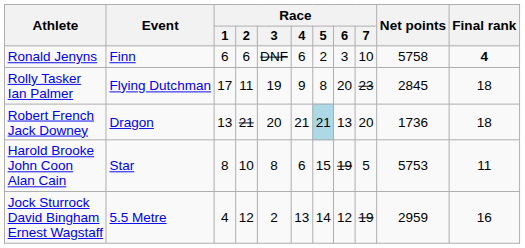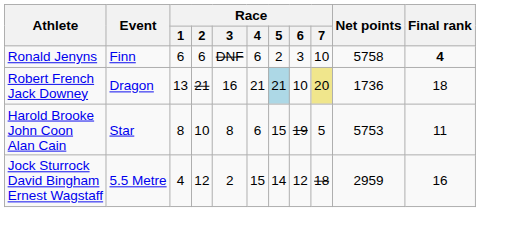 <table class="wikitable" style="font-size:90%">
 <tr>
 <th rowspan="2">Athlete</th>
 <th rowspan="2">Event</th>
 <th colspan=7>Race</th>
 <th rowspan=2>Net points</th>
 <th rowspan=2>Final rank</th>
 </tr>
 <tr style="font-size:95%">
 <th>1</th>
 <th>2</th>
 <th>3</th>
 <th>4</th>
 <th>5</th>
 <th>6</th>
 <th>7</th>
 </tr>
 <tr align=center>
 <td align=left><a href='#'>Ronald Jenyns</a></td>
 <td align=left><a href='#'>Finn</a></td>
 <td>6</td>
 <td>6</td>
 <td><s>DNF</s></td>
 <td>6</td>
 <td>2</td>
 <td>3</td>
 <td>10</td>
 <td>5758</td>
 <td><strong>4</strong></td>
 </tr>
 <tr align=center>
-<td align=left><a href='#'>Rolly Tasker</a><br><a href='#'>Ian Palmer</a></td>
-<td align=left><a href='#'>Flying Dutchman</a></td>
-<td>17</td>
-<td>11</td>
-<td>19</td>
-<td>9</td>
-<td>8</td>
-<td>20</td>
-<td><s>23</s></td>
-<td>2845</td>
-<td>18</td>
-</tr>
-<tr align=center>
 <td align=left><a href='#'>Robert French</a><br><a href='#'>Jack Downey</a></td>
 <td align=left><a href='#'>Dragon</a></td>
 <td>13</td>
 <td><s>21</s></td>
-<td>20</td>
+<td>16</td>
 <td>21</td>
 <td style="background: lightblue;">21</td>
-<td>13</td>
-<td>20</td>
+<td>10</td>
+<td style="background: khaki;">20</td>
 <td>1736</td>
 <td>18</td>
 </tr>
 <tr align=center>
 <td align=left><a href='#'>Harold Brooke</a><br><a href='#'>John Coon</a><br><a href='#'>Alan Cain</a></td>
 <td align=left><a href='#'>Star</a></td>
 <td>8</td>
 <td>10</td>
 <td>8</td>
 <td>6</td>
 <td>15</td>
 <td><s>19</s></td>
 <td>5</td>
 <td>5753</td>
 <td>11</td>
 </tr>
 <tr align=center>
 <td align=left><a href='#'>Jock Sturrock</a><br><a href='#'>David Bingham</a><br><a href='#'>Ernest Wagstaff</a></td>
 <td align=left><a href='#'>5.5 Metre</a></td>
 <td>4</td>
 <td>12</td>
 <td>2</td>
-<td>13</td>
+<td>15</td>
 <td>14</td>
 <td>12</td>
-<td><s>19</s></td>
+<td><s>18</s></td>
 <td>2959</td>
 <td>16</td>
 </tr>
 </table>
